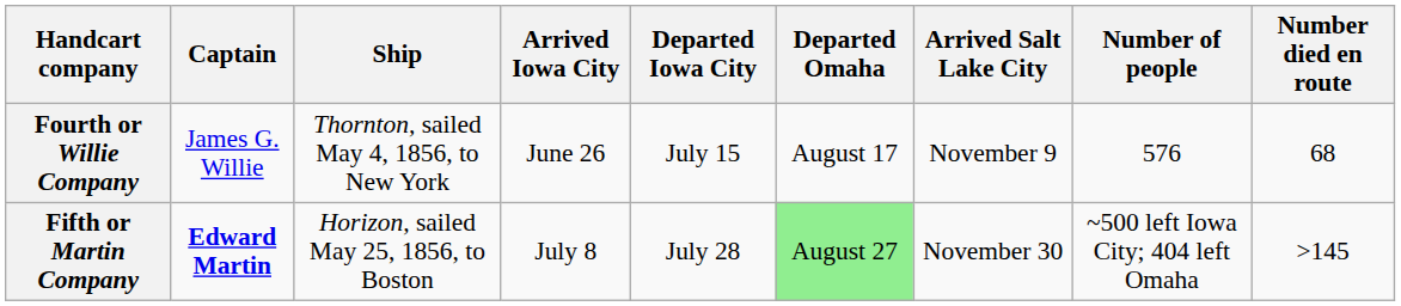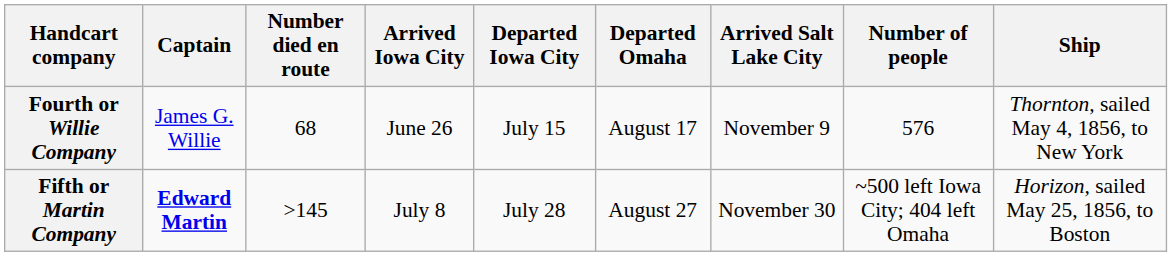 <table class="wikitable" style="text-align:center">
 <tr>
 <th>Handcart company</th>
 <th>Captain</th>
-<th>Ship</th>
+<th>Number died en route</th>
 <th>Arrived Iowa City</th>
 <th>Departed Iowa City</th>
 <th>Departed Omaha</th>
 <th>Arrived Salt Lake City</th>
 <th>Number of people</th>
-<th>Number died en route</th>
+<th>Ship</th>
 </tr>
 <tr>
 <th>Fourth or <em>Willie Company</em></th>
 <td><a href='#'>James G. Willie</a></td>
-<td><em>Thornton,</em> sailed May 4, 1856, to New York</td>
+<td>68</td>
 <td>June 26</td>
 <td>July 15</td>
 <td>August 17</td>
 <td>November 9</td>
 <td>576</td>
-<td>68</td>
+<td><em>Thornton,</em> sailed May 4, 1856, to New York</td>
 </tr>
 <tr>
 <th>Fifth or <em>Martin Company</em></th>
 <td><strong><a href='#'>Edward Martin</a></strong></td>
-<td><em>Horizon,</em> sailed May 25, 1856, to Boston</td>
+<td>>145</td>
 <td>July 8</td>
 <td>July 28</td>
-<td style="background: lightgreen;">August 27</td>
+<td>August 27</td>
 <td>November 30</td>
 <td>~500 left Iowa City; 404 left Omaha</td>
-<td>>145</td>
+<td><em>Horizon,</em> sailed May 25, 1856, to Boston</td>
 </tr>
 </table>
